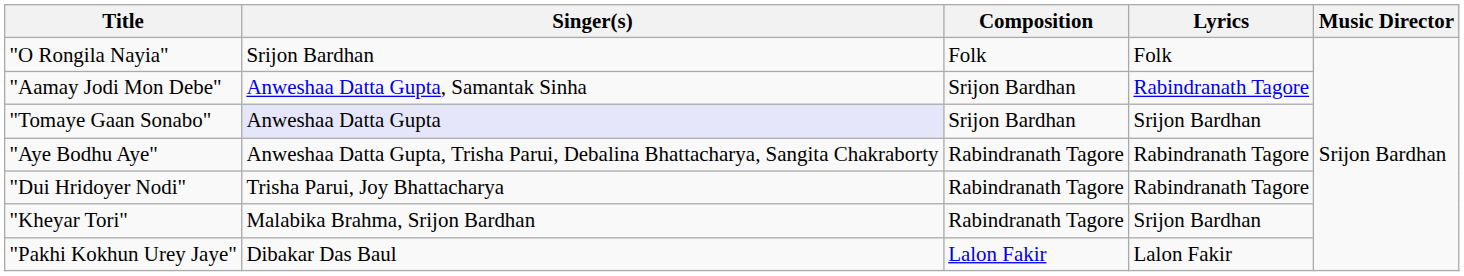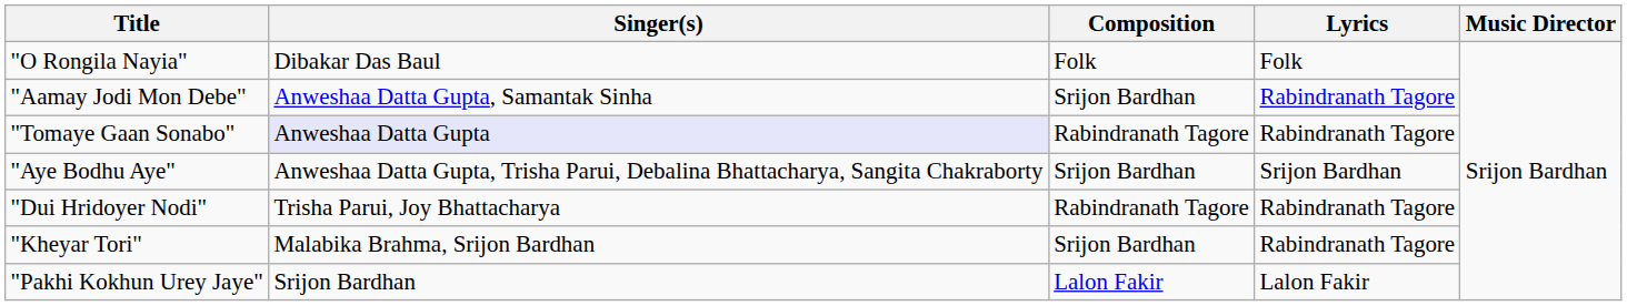 <table class="wikitable">
 <tr>
 <th>Title</th>
 <th>Singer(s)</th>
 <th>Composition</th>
 <th>Lyrics</th>
 <th>Music Director</th>
 </tr>
 <tr>
 <td>"O Rongila Nayia"</td>
-<td>Srijon Bardhan</td>
+<td>Dibakar Das Baul</td>
 <td>Folk</td>
 <td>Folk</td>
 <td rowspan="7">Srijon Bardhan</td>
 </tr>
 <tr>
 <td>"Aamay Jodi Mon Debe"</td>
 <td><a href='#'>Anweshaa Datta Gupta</a>, Samantak Sinha</td>
 <td>Srijon Bardhan</td>
 <td><a href='#'>Rabindranath Tagore</a></td>
 </tr>
 <tr>
 <td>"Tomaye Gaan Sonabo"</td>
 <td style="background: lavender;">Anweshaa Datta Gupta</td>
-<td>Srijon Bardhan</td>
-<td>Srijon Bardhan</td>
+<td>Rabindranath Tagore</td>
+<td>Rabindranath Tagore</td>
 </tr>
 <tr>
 <td>"Aye Bodhu Aye"</td>
 <td>Anweshaa Datta Gupta, Trisha Parui, Debalina Bhattacharya, Sangita Chakraborty</td>
-<td>Rabindranath Tagore</td>
-<td>Rabindranath Tagore</td>
+<td>Srijon Bardhan</td>
+<td>Srijon Bardhan</td>
 </tr>
 <tr>
 <td>"Dui Hridoyer Nodi"</td>
 <td>Trisha Parui, Joy Bhattacharya</td>
 <td>Rabindranath Tagore</td>
 <td>Rabindranath Tagore</td>
 </tr>
 <tr>
 <td>"Kheyar Tori"</td>
 <td>Malabika Brahma, Srijon Bardhan</td>
+<td>Srijon Bardhan</td>
 <td>Rabindranath Tagore</td>
-<td>Srijon Bardhan</td>
 </tr>
 <tr>
 <td>"Pakhi Kokhun Urey Jaye"</td>
-<td>Dibakar Das Baul</td>
+<td>Srijon Bardhan</td>
 <td><a href='#'>Lalon Fakir</a></td>
 <td>Lalon Fakir</td>
 </tr>
 </table>
